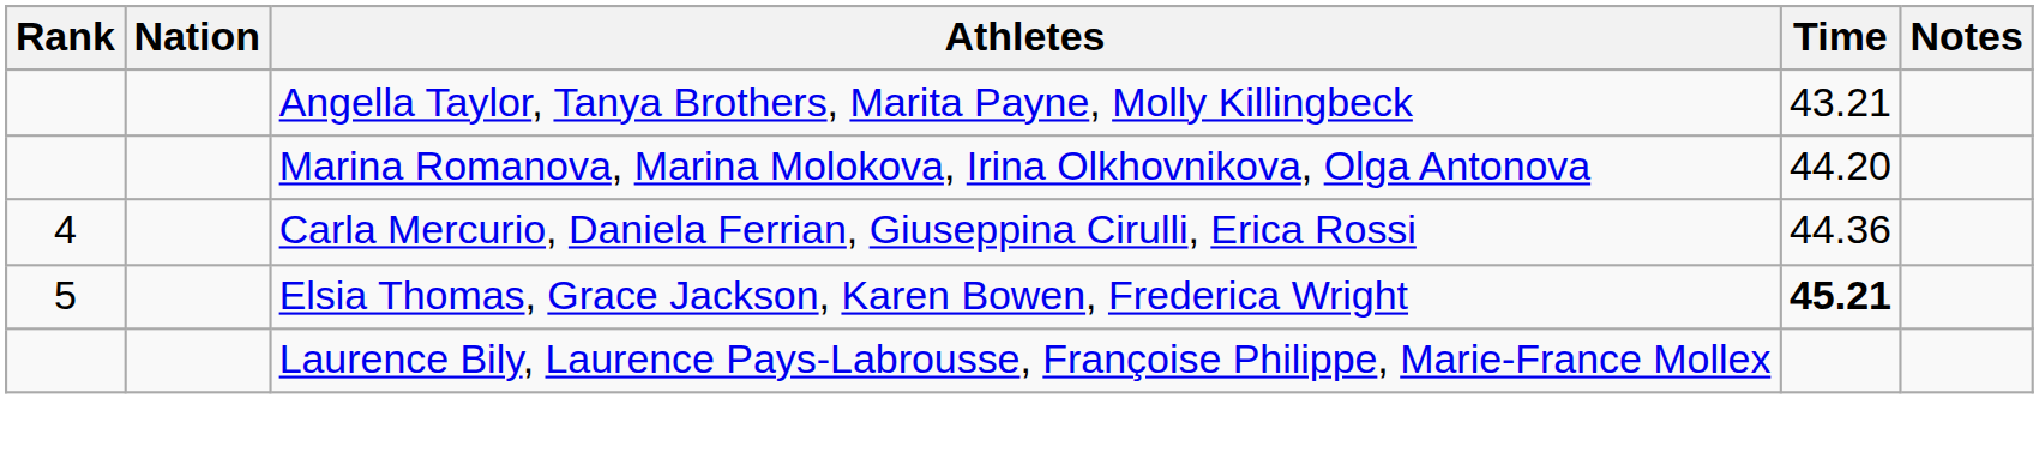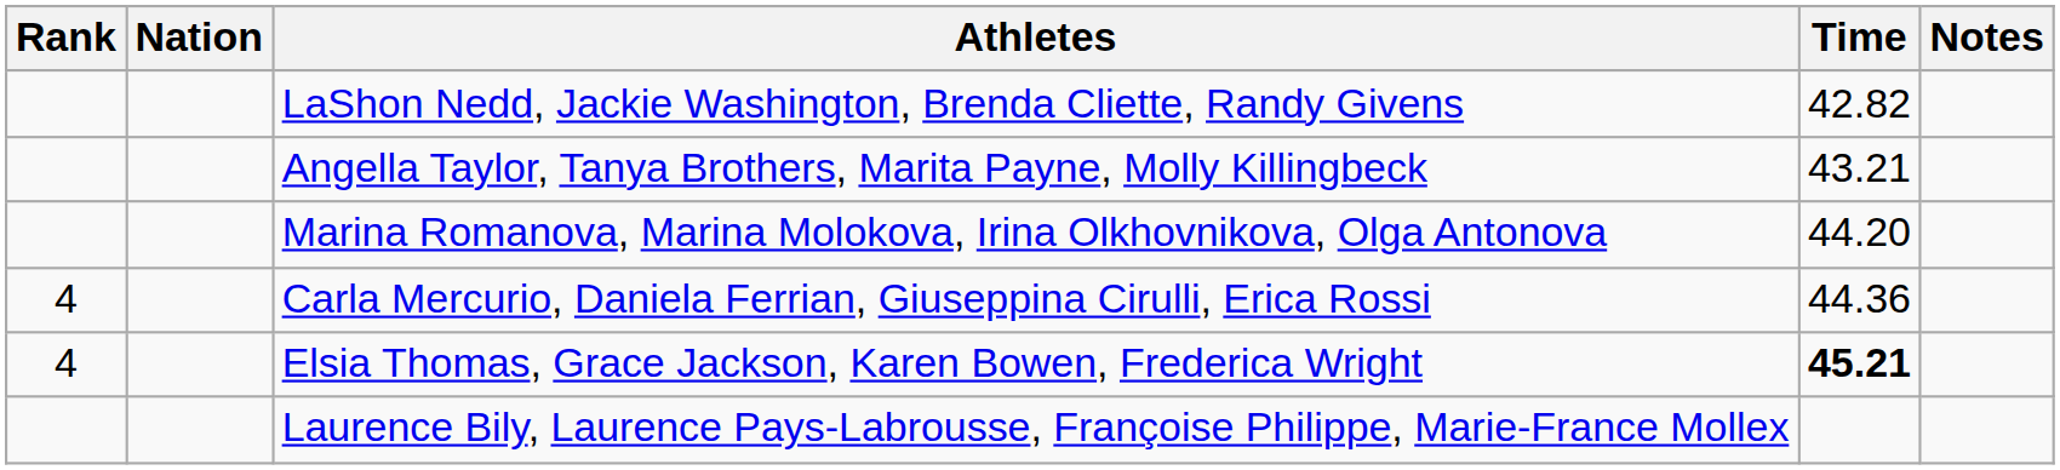 <table class="wikitable sortable" style="text-align:center">
 <tr>
 <th>Rank</th>
 <th>Nation</th>
 <th>Athletes</th>
 <th>Time</th>
 <th>Notes</th>
+</tr>
+<tr>
+<td></td>
+<td align=left></td>
+<td align=left><a href='#'>LaShon Nedd</a>, <a href='#'>Jackie Washington</a>, <a href='#'>Brenda Cliette</a>, <a href='#'>Randy Givens</a></td>
+<td>42.82</td>
+<td></td>
 </tr>
 <tr>
 <td></td>
 <td align=left></td>
 <td align=left><a href='#'>Angella Taylor</a>, <a href='#'>Tanya Brothers</a>, <a href='#'>Marita Payne</a>, <a href='#'>Molly Killingbeck</a></td>
 <td>43.21</td>
 <td></td>
 </tr>
 <tr>
 <td></td>
 <td align=left></td>
 <td align=left><a href='#'>Marina Romanova</a>, <a href='#'>Marina Molokova</a>, <a href='#'>Irina Olkhovnikova</a>, <a href='#'>Olga Antonova</a></td>
 <td>44.20</td>
 <td></td>
 </tr>
 <tr>
 <td>4</td>
 <td align=left></td>
 <td align=left><a href='#'>Carla Mercurio</a>, <a href='#'>Daniela Ferrian</a>, <a href='#'>Giuseppina Cirulli</a>, <a href='#'>Erica Rossi</a></td>
 <td>44.36</td>
 <td></td>
 </tr>
 <tr>
-<td>5</td>
+<td>4</td>
 <td align=left></td>
 <td align=left><a href='#'>Elsia Thomas</a>, <a href='#'>Grace Jackson</a>, <a href='#'>Karen Bowen</a>, <a href='#'>Frederica Wright</a></td>
 <td><strong>45.21</strong></td>
 <td></td>
 </tr>
 <tr>
 <td></td>
 <td align=left></td>
 <td align=left><a href='#'>Laurence Bily</a>, <a href='#'>Laurence Pays-Labrousse</a>, <a href='#'>Françoise Philippe</a>, <a href='#'>Marie-France Mollex</a></td>
 <td></td>
 <td></td>
 </tr>
 </table>
